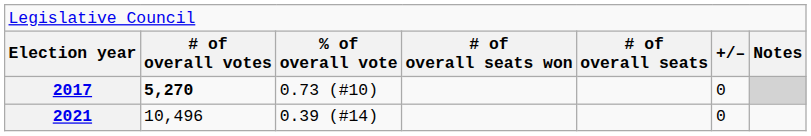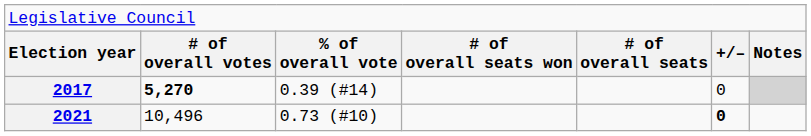 <table class="wikitable">
 <tr>
 <td colspan="7"><a href='#'>Legislative Council</a></td>
 </tr>
 <tr>
 <th>Election year</th>
 <th># of<br>overall votes</th>
 <th>% of<br>overall vote</th>
 <th># of<br>overall seats won</th>
 <th># of<br>overall seats</th>
 <th>+/–</th>
 <th>Notes</th>
 </tr>
 <tr>
 <th><a href='#'>2017</a></th>
 <td><strong>5,270</strong></td>
-<td>0.73 (#10)</td>
+<td>0.39 (#14)</td>
 <td></td>
 <td></td>
 <td> 0</td>
 <td style="background:lightgrey;"></td>
 </tr>
 <tr>
 <th><a href='#'>2021</a></th>
 <td>10,496</td>
-<td>0.39 (#14)</td>
+<td>0.73 (#10)</td>
 <td></td>
 <td></td>
-<td> 0</td>
+<td><strong> 0</strong></td>
 <td></td>
 </tr>
 </table>
